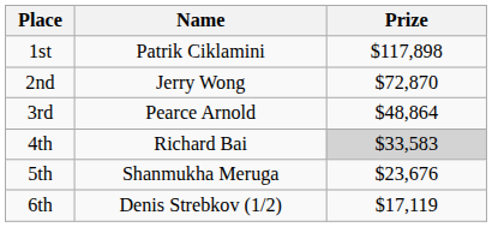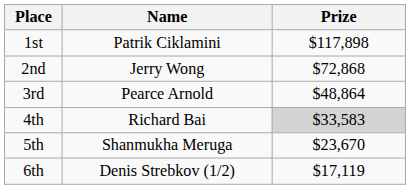 <table class="wikitable">
 <tr>
 <th width="50">Place</th>
 <th width="200">Name</th>
 <th width="125">Prize</th>
 </tr>
 <tr>
 <td align = "center">1st</td>
 <td align = "center">Patrik Ciklamini</td>
 <td align="center">$117,898</td>
 </tr>
 <tr>
 <td align = "center">2nd</td>
 <td align = "center">Jerry Wong</td>
-<td align="center">$72,870</td>
+<td align="center">$72,868</td>
 </tr>
 <tr>
 <td align = "center">3rd</td>
 <td align = "center">Pearce Arnold</td>
 <td align="center">$48,864</td>
 </tr>
 <tr>
 <td align = "center">4th</td>
 <td align = "center">Richard Bai</td>
 <td align="center" style="background: lightgrey;">$33,583</td>
 </tr>
 <tr>
 <td align = "center">5th</td>
 <td align = "center">Shanmukha Meruga</td>
-<td align="center">$23,676</td>
+<td align="center">$23,670</td>
 </tr>
 <tr>
 <td align = "center">6th</td>
 <td align = "center">Denis Strebkov (1/2)</td>
 <td align="center">$17,119</td>
 </tr>
 </table>
